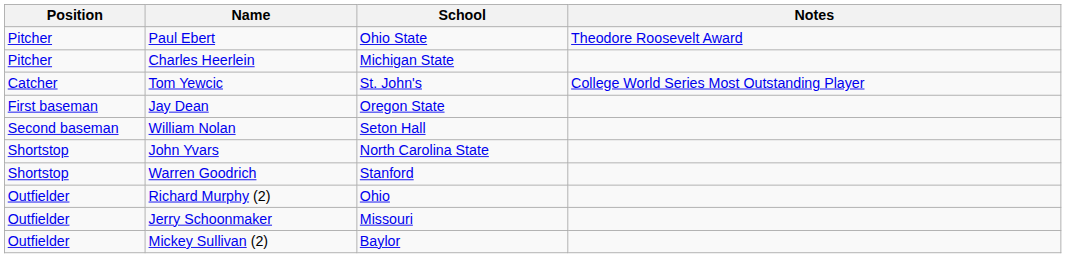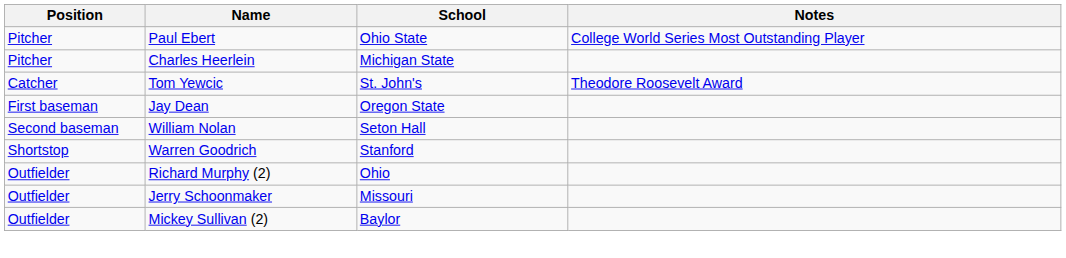 <table class="wikitable sortable" style="width:75%;">
 <tr>
 <th width=10%>Position</th>
 <th width=15%>Name</th>
 <th width=15%>School</th>
 <th width=35% class="unsortable">Notes</th>
 </tr>
 <tr>
 <td><a href='#'>Pitcher</a></td>
 <td><a href='#'>Paul Ebert</a></td>
 <td><a href='#'>Ohio State</a></td>
-<td><a href='#'>Theodore Roosevelt Award</a></td>
+<td><a href='#'>College World Series Most Outstanding Player</a></td>
 </tr>
 <tr>
 <td><a href='#'>Pitcher</a></td>
 <td><a href='#'>Charles Heerlein</a></td>
 <td><a href='#'>Michigan State</a></td>
 <td></td>
 </tr>
 <tr>
 <td><a href='#'>Catcher</a></td>
 <td><a href='#'>Tom Yewcic</a></td>
 <td><a href='#'>St. John's</a></td>
-<td><a href='#'>College World Series Most Outstanding Player</a></td>
+<td><a href='#'>Theodore Roosevelt Award</a></td>
 </tr>
 <tr>
 <td><a href='#'>First baseman</a></td>
 <td><a href='#'>Jay Dean</a></td>
 <td><a href='#'>Oregon State</a></td>
 <td></td>
 </tr>
 <tr>
 <td><a href='#'>Second baseman</a></td>
 <td><a href='#'>William Nolan</a></td>
 <td><a href='#'>Seton Hall</a></td>
-<td></td>
-</tr>
-<tr>
-<td><a href='#'>Shortstop</a></td>
-<td><a href='#'>John Yvars</a></td>
-<td><a href='#'>North Carolina State</a></td>
 <td></td>
 </tr>
 <tr>
 <td><a href='#'>Shortstop</a></td>
 <td><a href='#'>Warren Goodrich</a></td>
 <td><a href='#'>Stanford</a></td>
 <td></td>
 </tr>
 <tr>
 <td><a href='#'>Outfielder</a></td>
 <td><a href='#'>Richard Murphy</a> (2)</td>
 <td><a href='#'>Ohio</a></td>
 <td></td>
 </tr>
 <tr>
 <td><a href='#'>Outfielder</a></td>
 <td><a href='#'>Jerry Schoonmaker</a></td>
 <td><a href='#'>Missouri</a></td>
 <td></td>
 </tr>
 <tr>
 <td><a href='#'>Outfielder</a></td>
 <td><a href='#'>Mickey Sullivan</a> (2)</td>
 <td><a href='#'>Baylor</a></td>
 <td></td>
 </tr>
 </table>
